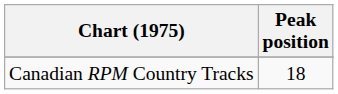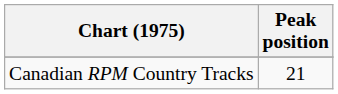 <table class="wikitable sortable">
 <tr>
 <th align="left">Chart (1975)</th>
 <th style="text-align:center;">Peak<br>position</th>
 </tr>
 <tr>
 </tr>
 <tr>
 </tr>
 <tr>
 <td align="left">Canadian <em>RPM</em> Country Tracks</td>
-<td style="text-align:center;">18</td>
+<td style="text-align:center;">21</td>
 </tr>
 </table>
